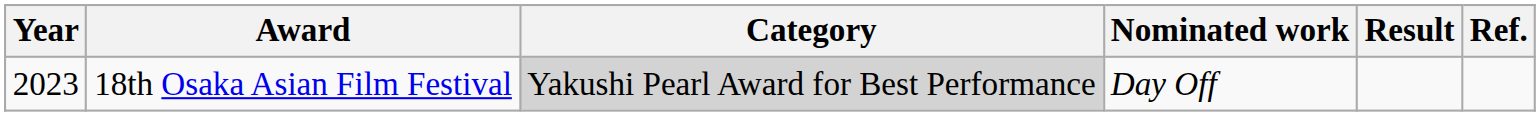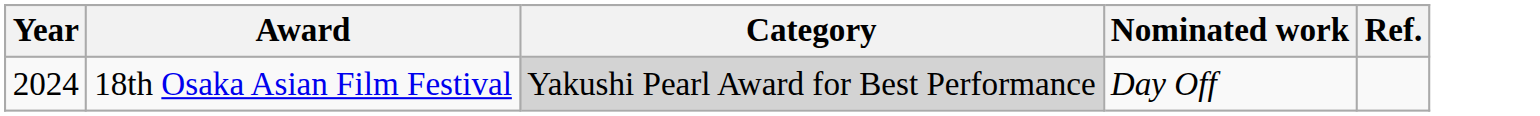 <table class="wikitable">
 <tr>
 <th>Year</th>
 <th>Award</th>
 <th>Category</th>
 <th>Nominated work</th>
-<th>Result</th>
 <th>Ref.</th>
 </tr>
 <tr>
-<td>2023</td>
+<td>2024</td>
 <td>18th <a href='#'>Osaka Asian Film Festival</a></td>
 <td style="background: lightgrey;">Yakushi Pearl Award for Best Performance</td>
 <td><em>Day Off</em></td>
 <td></td>
-<td></td>
 </tr>
 </table>
